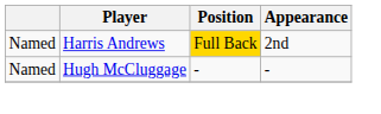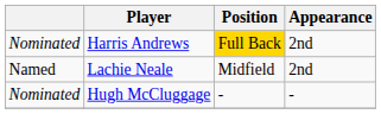 <table class="wikitable">
 <tr>
 <th></th>
 <th>Player</th>
 <th>Position</th>
 <th>Appearance</th>
 </tr>
 <tr>
-<td>Named</td>
+<td><em>Nominated</em></td>
 <td><a href='#'>Harris Andrews</a></td>
 <td style="background: gold;">Full Back</td>
 <td>2nd</td>
 </tr>
 <tr>
 <td>Named</td>
+<td><a href='#'>Lachie Neale</a></td>
+<td>Midfield</td>
+<td>2nd</td>
+</tr>
+<tr>
+<td><em>Nominated</em></td>
 <td><a href='#'>Hugh McCluggage</a></td>
 <td>-</td>
 <td>-</td>
 </tr>
 <tr>
 </tr>
 </table>
